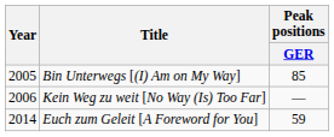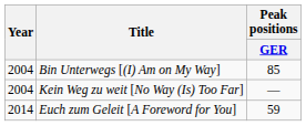 <table class="wikitable">
 <tr>
 <th rowspan="2">Year</th>
 <th rowspan="2">Title</th>
 <th colspan="1">Peak positions</th>
 </tr>
 <tr>
 <th width="30"><a href='#'>GER</a><br></th>
 </tr>
 <tr>
-<td align="center">2005</td>
+<td align="center">2004</td>
 <td><em>Bin Unterwegs</em> [<em>(I) Am on My Way</em>]</td>
 <td align="center">85</td>
 </tr>
 <tr>
-<td align="center">2006</td>
+<td align="center">2004</td>
 <td><em>Kein Weg zu weit</em> [<em>No Way (Is) Too Far</em>]</td>
 <td align="center">—</td>
 </tr>
 <tr>
 <td align="center">2014</td>
 <td><em>Euch zum Geleit</em> [<em>A Foreword for You</em>]</td>
 <td align="center">59</td>
 </tr>
 </table>
